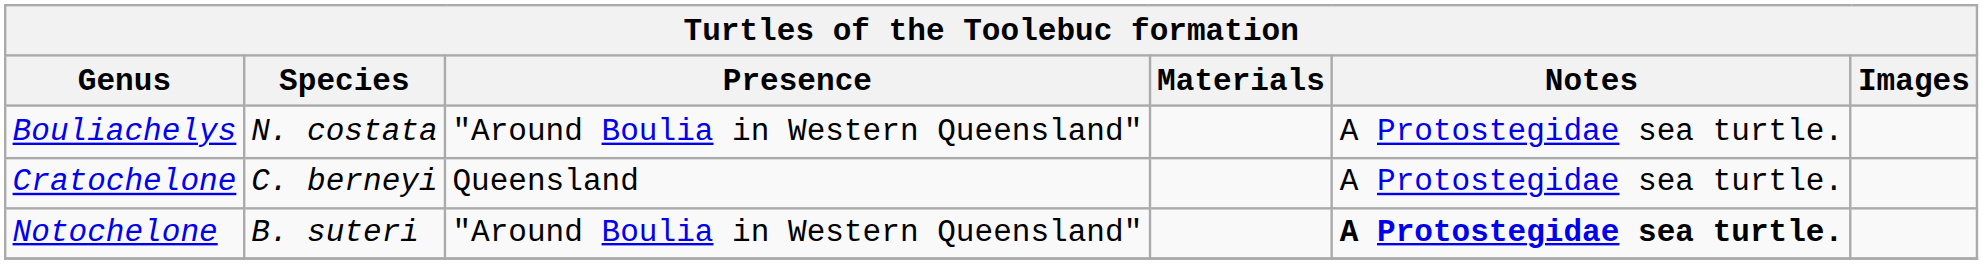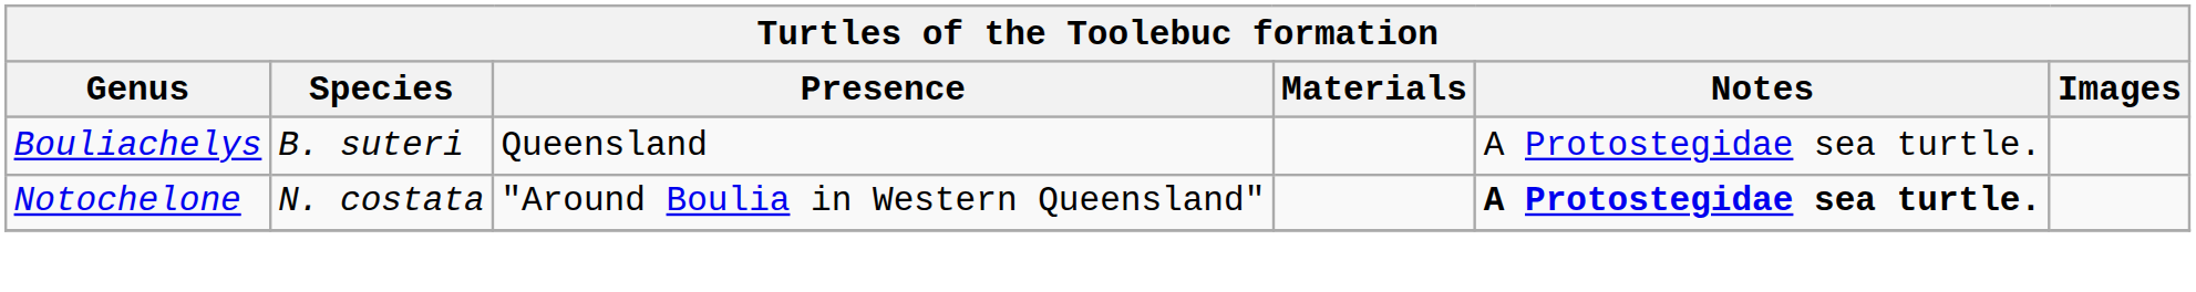 <table class="wikitable" align="center">
 <tr>
 <th colspan="6" align="center"><strong>Turtles</strong> of the Toolebuc formation</th>
 </tr>
 <tr>
 <th>Genus</th>
 <th>Species</th>
 <th>Presence</th>
 <th>Materials</th>
 <th>Notes</th>
 <th>Images</th>
 </tr>
 <tr>
 <td><em><a href='#'>Bouliachelys</a></em></td>
-<td><em>N. costata</em></td>
-<td>"Around <a href='#'>Boulia</a> in Western Queensland"</td>
+<td><em>B. suteri</em></td>
+<td>Queensland</td>
 <td></td>
 <td>A <a href='#'>Protostegidae</a> sea turtle. </td>
 <td></td>
 </tr>
 <tr>
-<td><em><a href='#'>Cratochelone</a></em></td>
-<td><em>C. berneyi</em></td>
-<td>Queensland</td>
-<td></td>
-<td>A <a href='#'>Protostegidae</a> sea turtle.</td>
-<td></td>
-</tr>
-<tr>
 <td><em><a href='#'>Notochelone</a></em></td>
-<td><em>B. suteri</em></td>
+<td><em>N. costata</em></td>
 <td>"Around <a href='#'>Boulia</a> in Western Queensland"</td>
 <td></td>
 <td><strong>A <a href='#'>Protostegidae</a> sea turtle.</strong></td>
 <td></td>
 </tr>
 <tr>
 </tr>
 </table>
